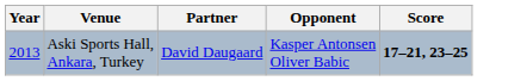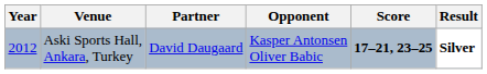 <table class="sortable wikitable" style="font-size: 90%;">
 <tr>
 <th>Year</th>
 <th>Venue</th>
 <th>Partner</th>
 <th>Opponent</th>
 <th>Score</th>
+<th>Result</th>
 </tr>
 <tr style="background:#AABBCC">
-<td align="center"><a href='#'>2013</a></td>
+<td align="center"><a href='#'>2012</a></td>
 <td align="left">Aski Sports Hall,<br><a href='#'>Ankara</a>, Turkey</td>
 <td align="left"> <a href='#'>David Daugaard</a></td>
 <td align="left"> <a href='#'>Kasper Antonsen</a><br> <a href='#'>Oliver Babic</a></td>
 <td align="left"><strong>17–21, 23–25</strong></td>
+<td style="text-align:left; background:white"> <strong>Silver</strong></td>
 </tr>
 </table>
